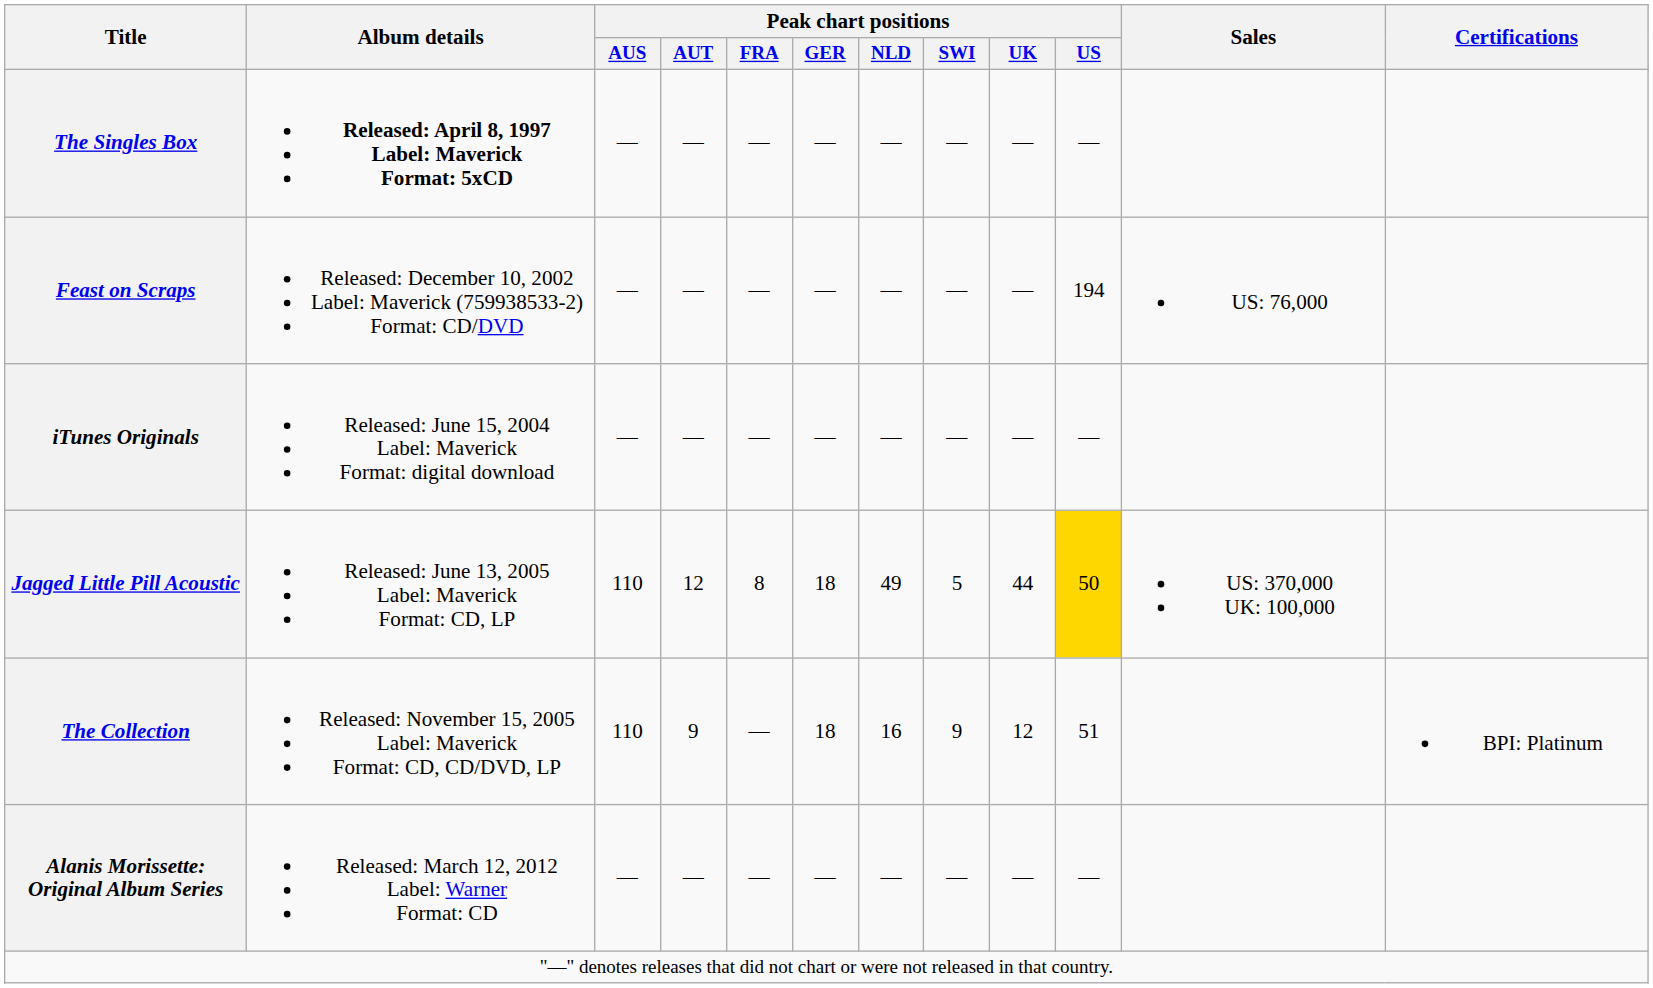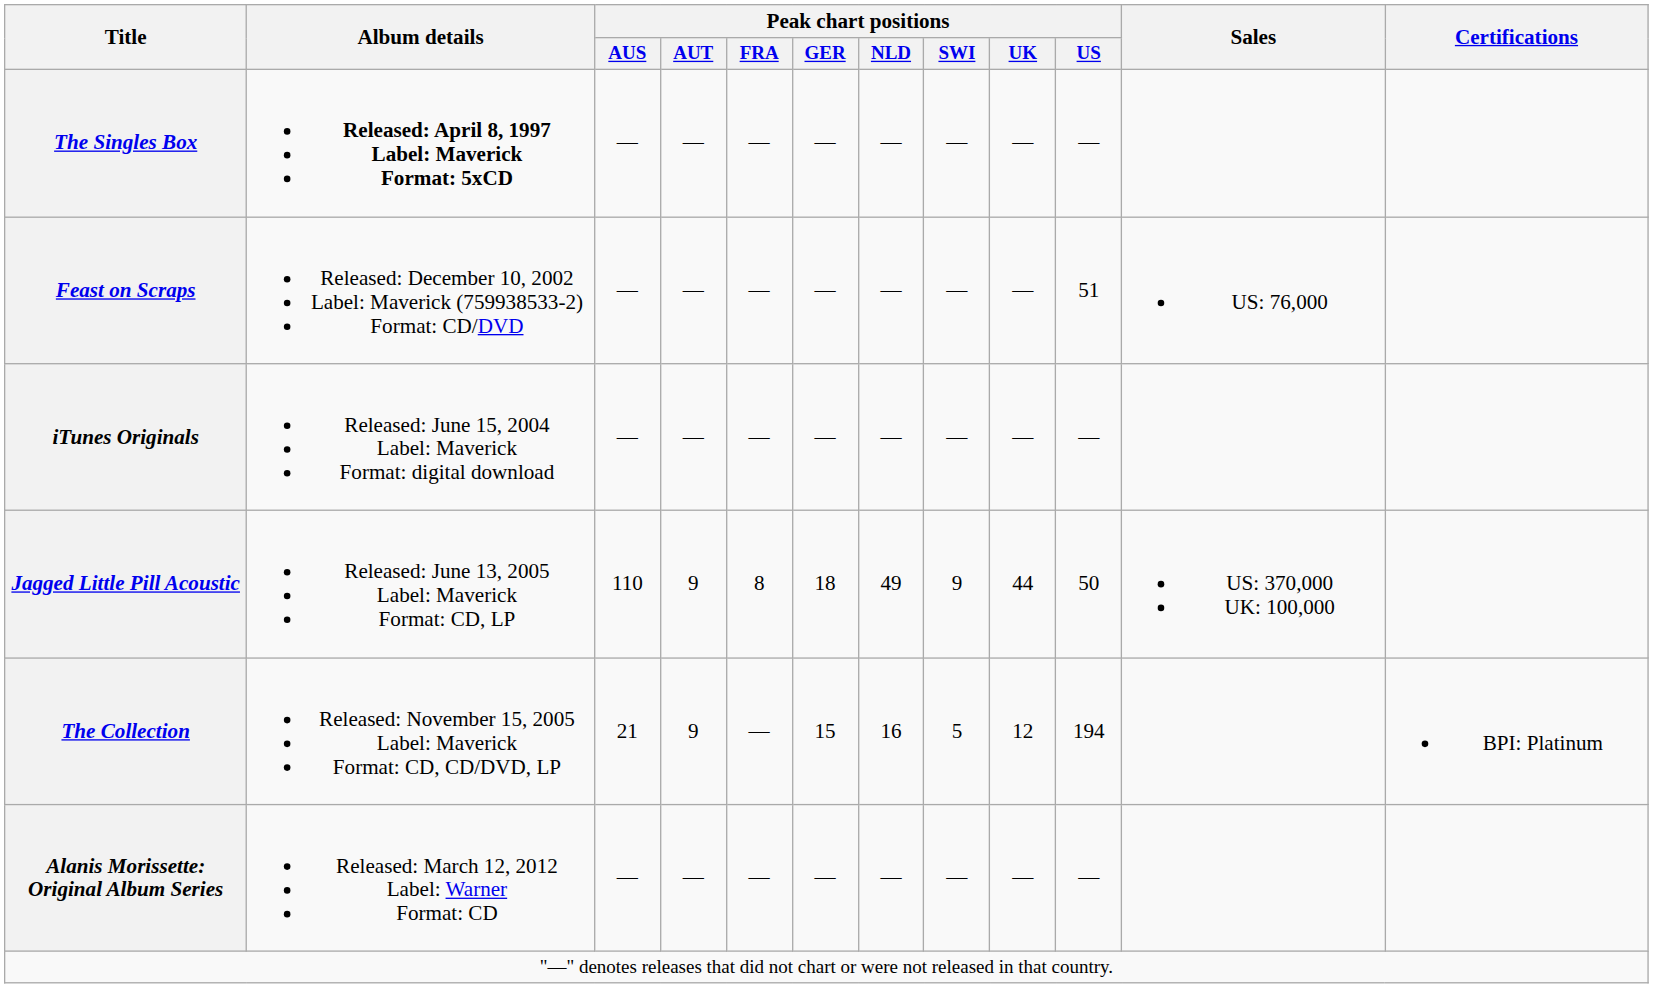 <table class="wikitable plainrowheaders" style="text-align:center; border:1">
 <tr>
 <th scope="col" rowspan="2" style="width:11em;">Title</th>
 <th scope="col" rowspan="2" style="width:16em;">Album details</th>
 <th scope="col" colspan="8">Peak chart positions</th>
 <th scope="col" rowspan="2" style="width:12em;">Sales</th>
 <th scope="col" rowspan="2" style="width:12em;"><a href='#'>Certifications</a></th>
 </tr>
 <tr>
 <th scope="col" style="width:3em;font-size:90%;"><a href='#'>AUS</a><br></th>
 <th scope="col" style="width:3em;font-size:90%;"><a href='#'>AUT</a><br></th>
 <th scope="col" style="width:3em;font-size:90%;"><a href='#'>FRA</a><br></th>
 <th scope="col" style="width:3em;font-size:90%;"><a href='#'>GER</a><br></th>
 <th scope="col" style="width:3em;font-size:90%;"><a href='#'>NLD</a><br></th>
 <th scope="col" style="width:3em;font-size:90%;"><a href='#'>SWI</a><br></th>
 <th scope="col" style="width:3em;font-size:90%;"><a href='#'>UK</a><br></th>
 <th scope="col" style="width:3em;font-size:90%;"><a href='#'>US</a><br></th>
 </tr>
 <tr>
 <th scope="row"><em><a href='#'>The Singles Box</a></em></th>
 <td><strong><br><ul><li>Released: April 8, 1997</li><li>Label: Maverick</li><li>Format: 5xCD</li></ul></strong></td>
 <td>—</td>
 <td>—</td>
 <td>—</td>
 <td>—</td>
 <td>—</td>
 <td>—</td>
 <td>—</td>
 <td>—</td>
 <td></td>
 <td></td>
 </tr>
 <tr>
 <th scope="row"><em><a href='#'>Feast on Scraps</a></em></th>
 <td><br><ul><li>Released: December 10, 2002</li><li>Label: Maverick (759938533-2)</li><li>Format: CD/<a href='#'>DVD</a></li></ul></td>
 <td>—</td>
 <td>—</td>
 <td>—</td>
 <td>—</td>
 <td>—</td>
 <td>—</td>
 <td>—</td>
-<td>194</td>
+<td>51</td>
 <td><br><ul><li>US: 76,000</li></ul></td>
 <td></td>
 </tr>
 <tr>
 <th scope="row"><em>iTunes Originals</em></th>
 <td><br><ul><li>Released: June 15, 2004</li><li>Label: Maverick</li><li>Format: digital download</li></ul></td>
 <td>—</td>
 <td>—</td>
 <td>—</td>
 <td>—</td>
 <td>—</td>
 <td>—</td>
 <td>—</td>
 <td>—</td>
 <td></td>
 <td></td>
 </tr>
 <tr>
 <th scope="row"><em><a href='#'>Jagged Little Pill Acoustic</a></em></th>
 <td><br><ul><li>Released: June 13, 2005</li><li>Label: Maverick</li><li>Format: CD, LP</li></ul></td>
 <td>110</td>
-<td>12</td>
+<td>9</td>
 <td>8</td>
 <td>18</td>
 <td>49</td>
-<td>5</td>
+<td>9</td>
 <td>44</td>
-<td style="background: gold;">50</td>
+<td>50</td>
 <td><br><ul><li>US: 370,000</li><li>UK: 100,000</li></ul></td>
 <td></td>
 </tr>
 <tr>
 <th scope="row"><em><a href='#'>The Collection</a></em></th>
 <td><br><ul><li>Released: November 15, 2005</li><li>Label: Maverick</li><li>Format: CD, CD/DVD, LP</li></ul></td>
-<td>110</td>
+<td>21</td>
 <td>9</td>
 <td>—</td>
-<td>18</td>
+<td>15</td>
 <td>16</td>
-<td>9</td>
+<td>5</td>
 <td>12</td>
-<td>51</td>
+<td>194</td>
 <td></td>
 <td><br><ul><li>BPI: Platinum</li></ul></td>
 </tr>
 <tr>
 <th scope="row"><em>Alanis Morissette: Original Album Series</em></th>
 <td><br><ul><li>Released: March 12, 2012</li><li>Label: <a href='#'>Warner</a></li><li>Format: CD</li></ul></td>
 <td>—</td>
 <td>—</td>
 <td>—</td>
 <td>—</td>
 <td>—</td>
 <td>—</td>
 <td>—</td>
 <td>—</td>
 <td></td>
 </tr>
 <tr>
 <td colspan="14" style="font-size:90%">"—" denotes releases that did not chart or were not released in that country.</td>
 </tr>
 </table>
